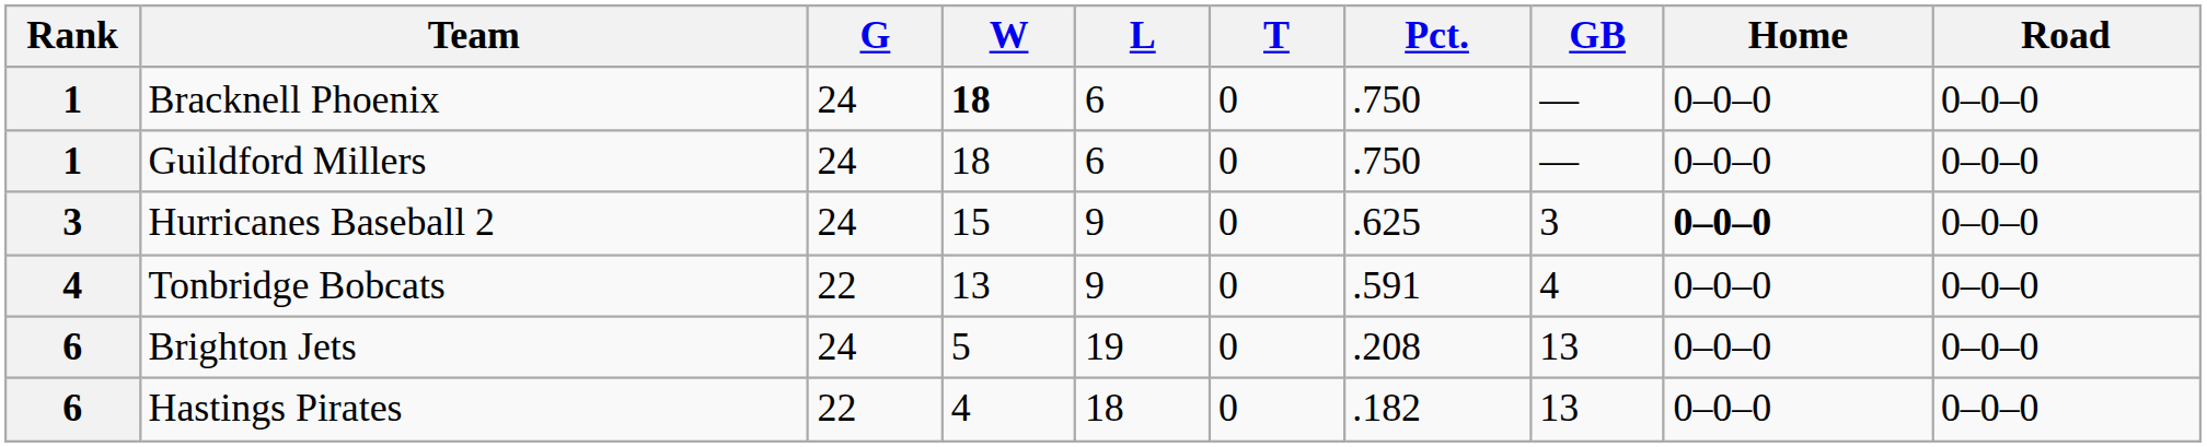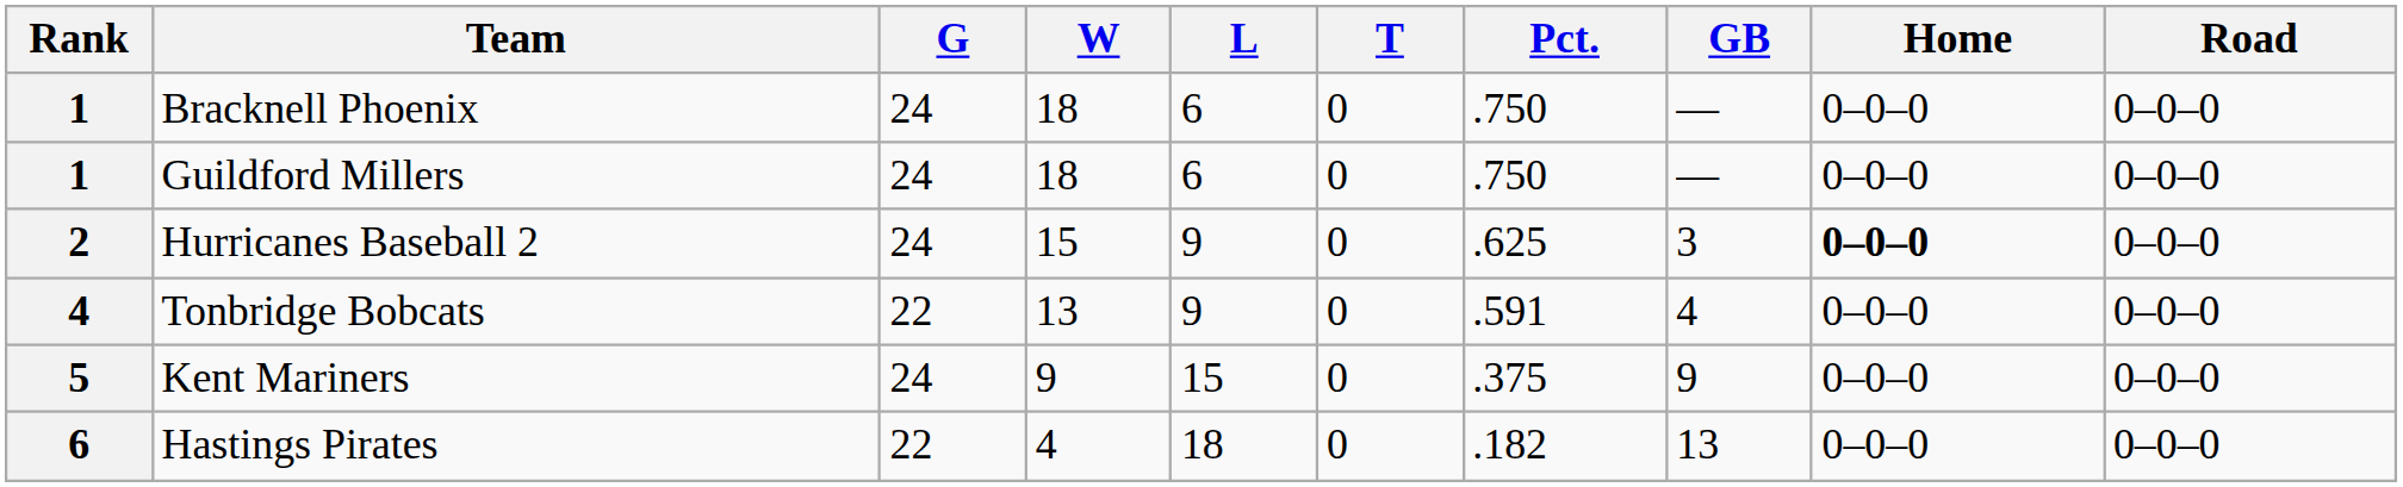 <table class="wikitable">
 <tr>
 <th scope="col" width="5%">Rank</th>
 <th scope="col" width="25%">Team</th>
 <th scope="col" width="5%"><a href='#'>G</a></th>
 <th scope="col" width="5%"><a href='#'>W</a></th>
 <th scope="col" width="5%"><a href='#'>L</a></th>
 <th scope="col" width="5%"><a href='#'>T</a></th>
 <th scope="col" width="7%"><a href='#'>Pct.</a></th>
 <th scope="col" width="5%"><a href='#'>GB</a></th>
 <th scope="col" width="10%">Home</th>
 <th scope="col" width="10%">Road</th>
 </tr>
 <tr>
 <th>1</th>
 <td style="text-align:left;">Bracknell Phoenix</td>
 <td>24</td>
-<td><strong>18</strong></td>
+<td>18</td>
 <td>6</td>
 <td>0</td>
 <td>.750</td>
 <td>—</td>
 <td>0–0–0</td>
 <td>0–0–0</td>
 </tr>
 <tr>
 <th>1</th>
 <td style="text-align:left;">Guildford Millers</td>
 <td>24</td>
 <td>18</td>
 <td>6</td>
 <td>0</td>
 <td>.750</td>
 <td>—</td>
 <td>0–0–0</td>
 <td>0–0–0</td>
 </tr>
 <tr>
-<th>3</th>
+<th>2</th>
 <td style="text-align:left;">Hurricanes Baseball 2</td>
 <td>24</td>
 <td>15</td>
 <td>9</td>
 <td>0</td>
 <td>.625</td>
 <td>3</td>
 <td><strong>0–0–0</strong></td>
 <td>0–0–0</td>
 </tr>
 <tr>
 <th>4</th>
 <td style="text-align:left;">Tonbridge Bobcats</td>
 <td>22</td>
 <td>13</td>
 <td>9</td>
 <td>0</td>
 <td>.591</td>
 <td>4</td>
 <td>0–0–0</td>
 <td>0–0–0</td>
 </tr>
 <tr>
-<th>6</th>
-<td style="text-align:left;">Brighton Jets</td>
+<th>5</th>
+<td style="text-align:left;">Kent Mariners</td>
 <td>24</td>
-<td>5</td>
-<td>19</td>
+<td>9</td>
+<td>15</td>
 <td>0</td>
-<td>.208</td>
-<td>13</td>
+<td>.375</td>
+<td>9</td>
 <td>0–0–0</td>
 <td>0–0–0</td>
 </tr>
 <tr>
 <th>6</th>
 <td style="text-align:left;">Hastings Pirates</td>
 <td>22</td>
 <td>4</td>
 <td>18</td>
 <td>0</td>
 <td>.182</td>
 <td>13</td>
 <td>0–0–0</td>
 <td>0–0–0</td>
 </tr>
 </table>
